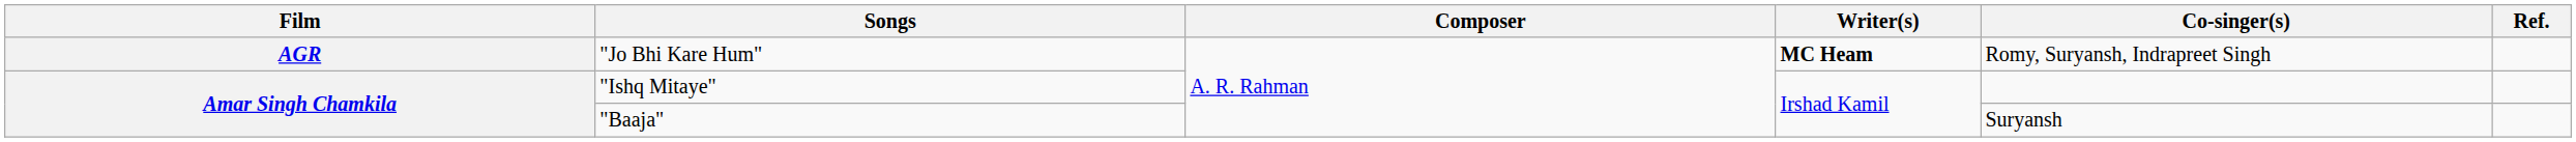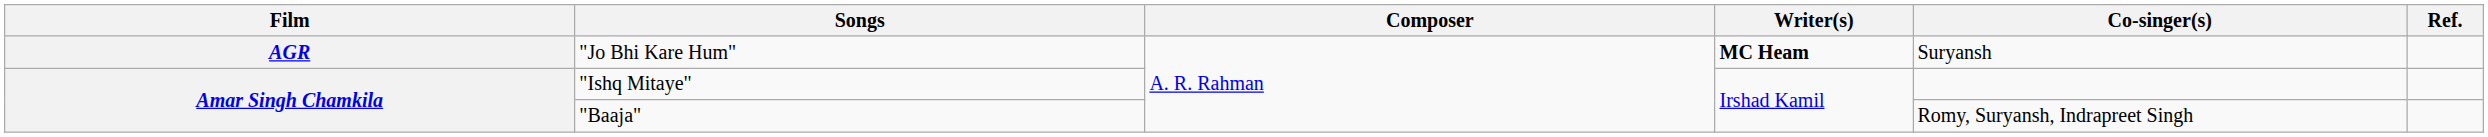 <table class="wikitable plainrowheaders" width="100%">
 <tr>
 <th scope="col" width=23%>Film</th>
 <th scope="col" width=23%>Songs</th>
 <th scope="col" width=23%>Composer</th>
 <th>Writer(s)</th>
 <th>Co-singer(s)</th>
 <th>Ref.</th>
 </tr>
 <tr>
 <th><em><a href='#'>AGR</a></em></th>
 <td>"Jo Bhi Kare Hum"</td>
 <td rowspan="3"><a href='#'>A. R. Rahman</a></td>
 <td><strong>MC Heam</strong></td>
-<td>Romy, Suryansh, Indrapreet Singh</td>
+<td>Suryansh</td>
 <td></td>
 </tr>
 <tr>
 <th rowspan=2><a href='#'><em>Amar Singh Chamkila</em></a></th>
 <td>"Ishq Mitaye"</td>
 <td rowspan=2><a href='#'>Irshad Kamil</a></td>
 <td></td>
 <td></td>
 </tr>
 <tr>
 <td>"Baaja"</td>
-<td>Suryansh</td>
+<td>Romy, Suryansh, Indrapreet Singh</td>
 <td></td>
 </tr>
 </table>
